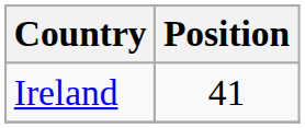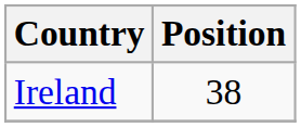 <table class="wikitable sortable">
 <tr>
 <th>Country</th>
 <th>Position</th>
 </tr>
 <tr>
 <td><a href='#'>Ireland</a></td>
-<td align="center">41</td>
+<td align="center">38</td>
 </tr>
 <tr>
 </tr>
 </table>
